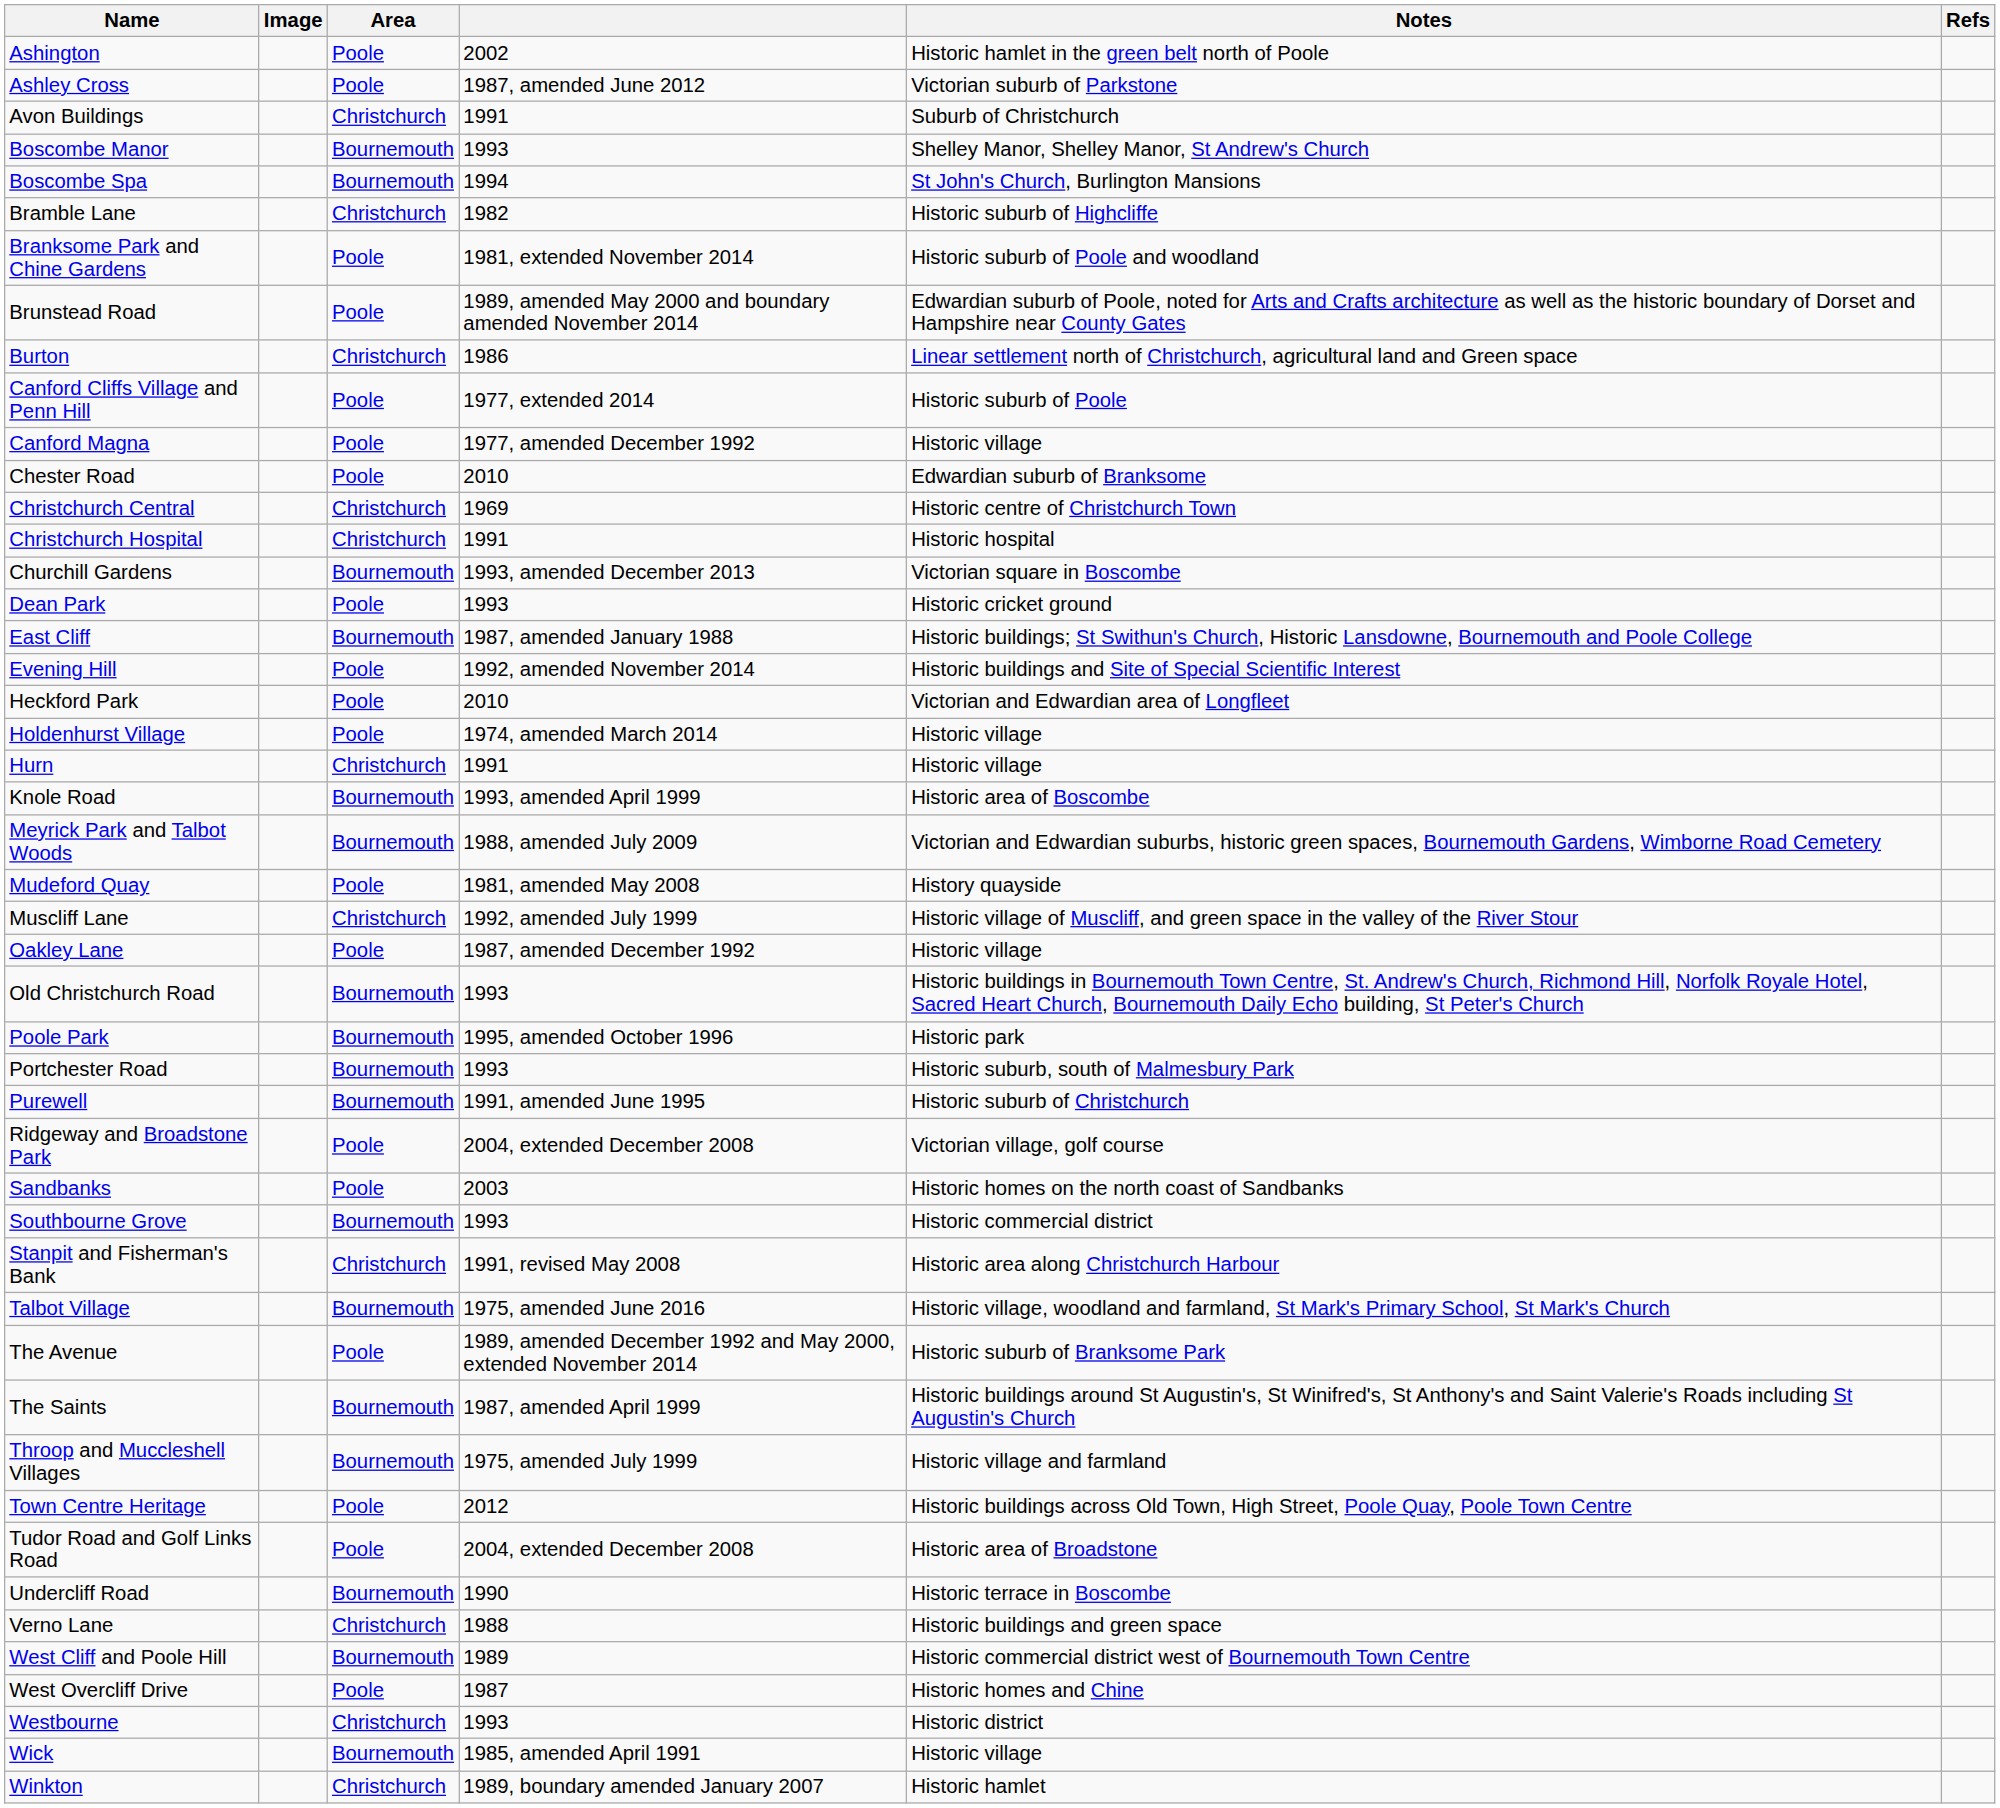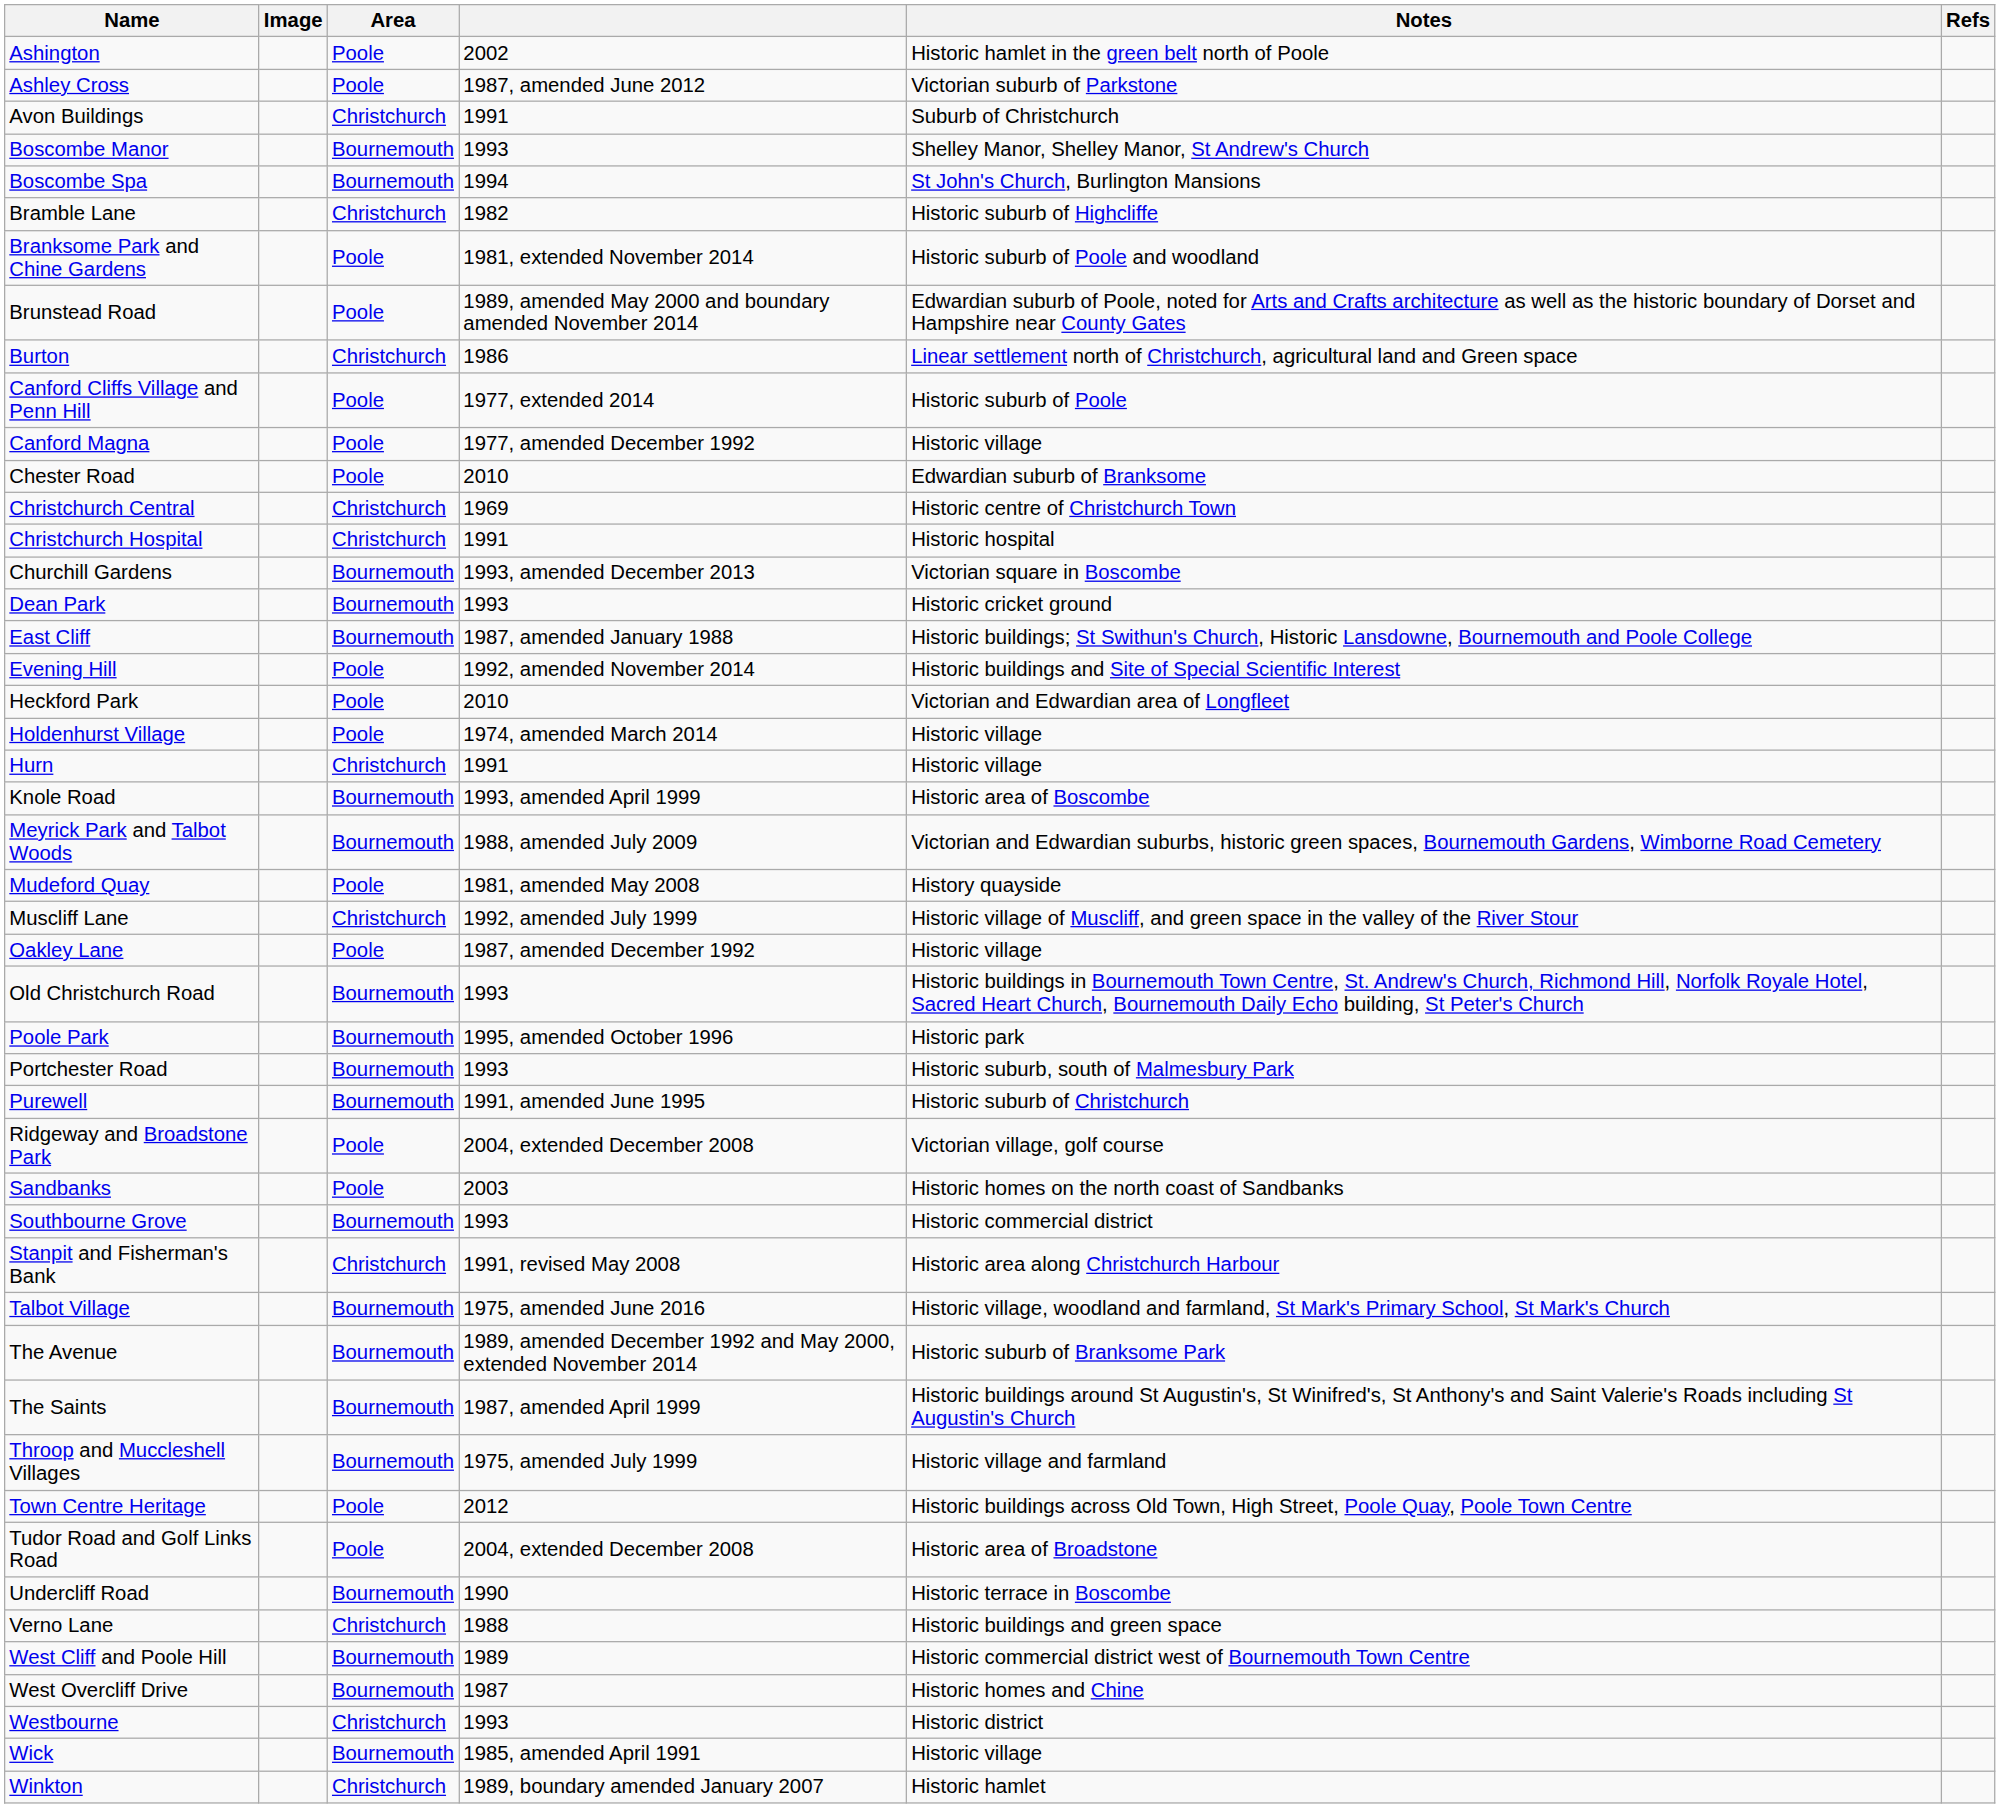 <table class="wikitable sortable">
 <tr>
 <th>Name</th>
 <th class="unsortable">Image</th>
 <th>Area</th>
 <th></th>
 <th class="unsortable">Notes</th>
 <th class="unsortable">Refs</th>
 </tr>
 <tr>
 <td><a href='#'>Ashington</a></td>
 <td></td>
 <td><a href='#'>Poole</a></td>
 <td>2002</td>
 <td>Historic hamlet in the <a href='#'>green belt</a> north of Poole</td>
 <td></td>
 </tr>
 <tr>
 <td><a href='#'>Ashley Cross</a></td>
 <td></td>
 <td><a href='#'>Poole</a></td>
 <td>1987, amended June 2012</td>
 <td>Victorian suburb of <a href='#'>Parkstone</a></td>
 <td></td>
 </tr>
 <tr>
 <td>Avon Buildings</td>
 <td></td>
 <td><a href='#'>Christchurch</a></td>
 <td>1991</td>
 <td>Suburb of Christchurch</td>
 <td></td>
 </tr>
 <tr>
 <td><a href='#'>Boscombe Manor</a></td>
 <td></td>
 <td><a href='#'>Bournemouth</a></td>
 <td>1993</td>
 <td>Shelley Manor, Shelley Manor, <a href='#'>St Andrew's Church</a></td>
 <td></td>
 </tr>
 <tr>
 <td><a href='#'>Boscombe Spa</a></td>
 <td></td>
 <td><a href='#'>Bournemouth</a></td>
 <td>1994</td>
 <td><a href='#'>St John's Church</a>, Burlington Mansions</td>
 <td></td>
 </tr>
 <tr>
 <td>Bramble Lane</td>
 <td></td>
 <td><a href='#'>Christchurch</a></td>
 <td>1982</td>
 <td>Historic suburb of <a href='#'>Highcliffe</a></td>
 <td></td>
 </tr>
 <tr>
 <td><a href='#'>Branksome Park</a> and <a href='#'>Chine Gardens</a></td>
 <td></td>
 <td><a href='#'>Poole</a></td>
 <td>1981, extended November 2014</td>
 <td>Historic suburb of <a href='#'>Poole</a> and woodland</td>
 <td></td>
 </tr>
 <tr>
 <td>Brunstead Road</td>
 <td></td>
 <td><a href='#'>Poole</a></td>
 <td>1989, amended May 2000 and boundary amended November 2014</td>
 <td>Edwardian suburb of Poole, noted for <a href='#'>Arts and Crafts architecture</a> as well as the historic boundary of Dorset and Hampshire near <a href='#'>County Gates</a></td>
 <td></td>
 </tr>
 <tr>
 <td><a href='#'>Burton</a></td>
 <td></td>
 <td><a href='#'>Christchurch</a></td>
 <td>1986</td>
 <td><a href='#'>Linear settlement</a> north of <a href='#'>Christchurch</a>, agricultural land and Green space</td>
 <td></td>
 </tr>
 <tr>
 <td><a href='#'>Canford Cliffs Village</a> and <a href='#'>Penn Hill</a></td>
 <td></td>
 <td><a href='#'>Poole</a></td>
 <td>1977, extended 2014</td>
 <td>Historic suburb of <a href='#'>Poole</a></td>
 <td></td>
 </tr>
 <tr>
 <td><a href='#'>Canford Magna</a></td>
 <td></td>
 <td><a href='#'>Poole</a></td>
 <td>1977, amended December 1992</td>
 <td>Historic village</td>
 <td></td>
 </tr>
 <tr>
 <td>Chester Road</td>
 <td></td>
 <td><a href='#'>Poole</a></td>
 <td>2010</td>
 <td>Edwardian suburb of <a href='#'>Branksome</a></td>
 <td></td>
 </tr>
 <tr>
 <td><a href='#'>Christchurch Central</a></td>
 <td></td>
 <td><a href='#'>Christchurch</a></td>
 <td>1969</td>
 <td>Historic centre of <a href='#'>Christchurch Town</a></td>
 <td></td>
 </tr>
 <tr>
 <td><a href='#'>Christchurch Hospital</a></td>
 <td></td>
 <td><a href='#'>Christchurch</a></td>
 <td>1991</td>
 <td>Historic hospital</td>
 <td></td>
 </tr>
 <tr>
 <td>Churchill Gardens</td>
 <td></td>
 <td><a href='#'>Bournemouth</a></td>
 <td>1993, amended December 2013</td>
 <td>Victorian square in <a href='#'>Boscombe</a></td>
 <td></td>
 </tr>
 <tr>
 <td><a href='#'>Dean Park</a></td>
 <td></td>
-<td><a href='#'>Poole</a></td>
+<td><a href='#'>Bournemouth</a></td>
 <td>1993</td>
 <td>Historic cricket ground</td>
 <td></td>
 </tr>
 <tr>
 <td><a href='#'>East Cliff</a></td>
 <td></td>
 <td><a href='#'>Bournemouth</a></td>
 <td>1987, amended January 1988</td>
 <td>Historic buildings; <a href='#'>St Swithun's Church</a>, Historic <a href='#'>Lansdowne</a>, <a href='#'>Bournemouth and Poole College</a></td>
 <td></td>
 </tr>
 <tr>
 <td><a href='#'>Evening Hill</a></td>
 <td></td>
 <td><a href='#'>Poole</a></td>
 <td>1992, amended November 2014</td>
 <td>Historic buildings and <a href='#'>Site of Special Scientific Interest</a></td>
 <td></td>
 </tr>
 <tr>
 <td>Heckford Park</td>
 <td></td>
 <td><a href='#'>Poole</a></td>
 <td>2010</td>
 <td>Victorian and Edwardian area of <a href='#'>Longfleet</a></td>
 <td></td>
 </tr>
 <tr>
 <td><a href='#'>Holdenhurst Village</a></td>
 <td></td>
 <td><a href='#'>Poole</a></td>
 <td>1974, amended March 2014</td>
 <td>Historic village</td>
 <td></td>
 </tr>
 <tr>
 <td><a href='#'>Hurn</a></td>
 <td></td>
 <td><a href='#'>Christchurch</a></td>
 <td>1991</td>
 <td>Historic village</td>
 <td></td>
 </tr>
 <tr>
 <td>Knole Road</td>
 <td></td>
 <td><a href='#'>Bournemouth</a></td>
 <td>1993, amended April 1999</td>
 <td>Historic area of <a href='#'>Boscombe</a></td>
 <td></td>
 </tr>
 <tr>
 <td><a href='#'>Meyrick Park</a> and <a href='#'>Talbot Woods</a></td>
 <td></td>
 <td><a href='#'>Bournemouth</a></td>
 <td>1988, amended July 2009</td>
 <td>Victorian and Edwardian suburbs, historic green spaces, <a href='#'>Bournemouth Gardens</a>, <a href='#'>Wimborne Road Cemetery</a></td>
 <td></td>
 </tr>
 <tr>
 <td><a href='#'>Mudeford Quay</a></td>
 <td></td>
 <td><a href='#'>Poole</a></td>
 <td>1981, amended May 2008</td>
 <td>History quayside</td>
 <td></td>
 </tr>
 <tr>
 <td>Muscliff Lane</td>
 <td></td>
 <td><a href='#'>Christchurch</a></td>
 <td>1992, amended July 1999</td>
 <td>Historic village of <a href='#'>Muscliff</a>, and green space in the valley of the <a href='#'>River Stour</a></td>
 <td></td>
 </tr>
 <tr>
 <td><a href='#'>Oakley Lane</a></td>
 <td></td>
 <td><a href='#'>Poole</a></td>
 <td>1987, amended December 1992</td>
 <td>Historic village</td>
 <td></td>
 </tr>
 <tr>
 <td>Old Christchurch Road</td>
 <td></td>
 <td><a href='#'>Bournemouth</a></td>
 <td>1993</td>
 <td>Historic buildings in <a href='#'>Bournemouth Town Centre</a>, <a href='#'>St. Andrew's Church, Richmond Hill</a>, <a href='#'>Norfolk Royale Hotel</a>, <a href='#'>Sacred Heart Church</a>, <a href='#'>Bournemouth Daily Echo</a> building, <a href='#'>St Peter's Church</a></td>
 <td></td>
 </tr>
 <tr>
 <td><a href='#'>Poole Park</a></td>
 <td></td>
 <td><a href='#'>Bournemouth</a></td>
 <td>1995, amended October 1996</td>
 <td>Historic park</td>
 <td></td>
 </tr>
 <tr>
 <td>Portchester Road</td>
 <td></td>
 <td><a href='#'>Bournemouth</a></td>
 <td>1993</td>
 <td>Historic suburb, south of <a href='#'>Malmesbury Park</a></td>
 <td></td>
 </tr>
 <tr>
 <td><a href='#'>Purewell</a></td>
 <td></td>
 <td><a href='#'>Bournemouth</a></td>
 <td>1991, amended June 1995</td>
 <td>Historic suburb of <a href='#'>Christchurch</a></td>
 <td></td>
 </tr>
 <tr>
 <td>Ridgeway and <a href='#'>Broadstone Park</a></td>
 <td></td>
 <td><a href='#'>Poole</a></td>
 <td>2004, extended December 2008</td>
 <td>Victorian village, golf course</td>
 <td></td>
 </tr>
 <tr>
 <td><a href='#'>Sandbanks</a></td>
 <td></td>
 <td><a href='#'>Poole</a></td>
 <td>2003</td>
 <td>Historic homes on the north coast of Sandbanks</td>
 <td></td>
 </tr>
 <tr>
 <td><a href='#'>Southbourne Grove</a></td>
 <td></td>
 <td><a href='#'>Bournemouth</a></td>
 <td>1993</td>
 <td>Historic commercial district</td>
 <td></td>
 </tr>
 <tr>
 <td><a href='#'>Stanpit</a> and Fisherman's Bank</td>
 <td></td>
 <td><a href='#'>Christchurch</a></td>
 <td>1991, revised May 2008</td>
 <td>Historic area along <a href='#'>Christchurch Harbour</a></td>
 <td></td>
 </tr>
 <tr>
 <td><a href='#'>Talbot Village</a></td>
 <td></td>
 <td><a href='#'>Bournemouth</a></td>
 <td>1975, amended June 2016</td>
 <td>Historic village, woodland and farmland, <a href='#'>St Mark's Primary School</a>, <a href='#'>St Mark's Church</a></td>
 <td></td>
 </tr>
 <tr>
 <td>The Avenue</td>
 <td></td>
-<td><a href='#'>Poole</a></td>
+<td><a href='#'>Bournemouth</a></td>
 <td>1989, amended December 1992 and May 2000, extended November 2014</td>
 <td>Historic suburb of <a href='#'>Branksome Park</a></td>
 <td></td>
 </tr>
 <tr>
 <td>The Saints</td>
 <td></td>
 <td><a href='#'>Bournemouth</a></td>
 <td>1987, amended April 1999</td>
 <td>Historic buildings around St Augustin's, St Winifred's, St Anthony's and Saint Valerie's Roads including <a href='#'>St Augustin's Church</a></td>
 <td></td>
 </tr>
 <tr>
 <td><a href='#'>Throop</a> and <a href='#'>Muccleshell</a> Villages</td>
 <td></td>
 <td><a href='#'>Bournemouth</a></td>
 <td>1975, amended July 1999</td>
 <td>Historic village and farmland</td>
 <td></td>
 </tr>
 <tr>
 <td><a href='#'>Town Centre Heritage</a></td>
 <td></td>
 <td><a href='#'>Poole</a></td>
 <td>2012</td>
 <td>Historic buildings across Old Town, High Street, <a href='#'>Poole Quay</a>, <a href='#'>Poole Town Centre</a></td>
 <td></td>
 </tr>
 <tr>
 <td>Tudor Road and Golf Links Road</td>
 <td></td>
 <td><a href='#'>Poole</a></td>
 <td>2004, extended December 2008</td>
 <td>Historic area of <a href='#'>Broadstone</a></td>
 <td></td>
 </tr>
 <tr>
 <td>Undercliff Road</td>
 <td></td>
 <td><a href='#'>Bournemouth</a></td>
 <td>1990</td>
 <td>Historic terrace in <a href='#'>Boscombe</a></td>
 <td></td>
 </tr>
 <tr>
 <td>Verno Lane</td>
 <td></td>
 <td><a href='#'>Christchurch</a></td>
 <td>1988</td>
 <td>Historic buildings and green space</td>
 <td></td>
 </tr>
 <tr>
 <td><a href='#'>West Cliff</a> and Poole Hill</td>
 <td></td>
 <td><a href='#'>Bournemouth</a></td>
 <td>1989</td>
 <td>Historic commercial district west of <a href='#'>Bournemouth Town Centre</a></td>
 <td></td>
 </tr>
 <tr>
 <td>West Overcliff Drive</td>
 <td></td>
-<td><a href='#'>Poole</a></td>
+<td><a href='#'>Bournemouth</a></td>
 <td>1987</td>
 <td>Historic homes and <a href='#'>Chine</a></td>
 <td></td>
 </tr>
 <tr>
 <td><a href='#'>Westbourne</a></td>
 <td></td>
 <td><a href='#'>Christchurch</a></td>
 <td>1993</td>
 <td>Historic district</td>
 <td></td>
 </tr>
 <tr>
 <td><a href='#'>Wick</a></td>
 <td></td>
 <td><a href='#'>Bournemouth</a></td>
 <td>1985, amended April 1991</td>
 <td>Historic village</td>
 <td></td>
 </tr>
 <tr>
 <td><a href='#'>Winkton</a></td>
 <td></td>
 <td><a href='#'>Christchurch</a></td>
 <td>1989, boundary amended January 2007</td>
 <td>Historic hamlet</td>
 <td></td>
 </tr>
 </table>
